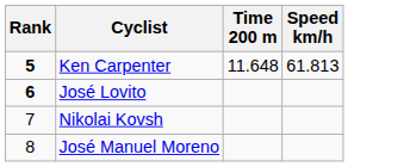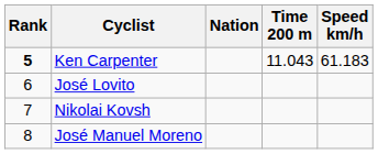 <table class="wikitable sortable" style="text-align:center">
 <tr>
 <th>Rank</th>
 <th>Cyclist</th>
+<th>Nation</th>
 <th>Time<br>200 m</th>
 <th>Speed<br>km/h</th>
 </tr>
 <tr>
 <td><strong>5</strong></td>
 <td align=left><a href='#'>Ken Carpenter</a></td>
-<td>11.648</td>
-<td>61.813</td>
+<td align=left></td>
+<td>11.043</td>
+<td>61.183</td>
 </tr>
 <tr>
-<td><strong>6</strong></td>
+<td>6</td>
 <td align=left><a href='#'>José Lovito</a></td>
+<td align=left></td>
 <td></td>
 <td></td>
 </tr>
 <tr>
 <td>7</td>
 <td align=left><a href='#'>Nikolai Kovsh</a></td>
+<td align=left></td>
 <td></td>
 <td></td>
 </tr>
 <tr>
 <td>8</td>
 <td align=left><a href='#'>José Manuel Moreno</a></td>
+<td align=left></td>
 <td></td>
 <td></td>
 </tr>
 </table>
